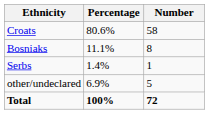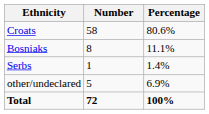 <table class="wikitable">
 <tr>
 <th width="100px">Ethnicity</th>
+<th width="80px">Number</th>
 <th width="80px">Percentage</th>
-<th width="80px">Number</th>
 </tr>
 <tr>
 <td><a href='#'>Croats</a></td>
+<td>58</td>
 <td>80.6%</td>
-<td>58</td>
 </tr>
 <tr>
 <td><a href='#'>Bosniaks</a></td>
+<td>8</td>
 <td>11.1%</td>
-<td>8</td>
 </tr>
 <tr>
 <td><a href='#'>Serbs</a></td>
+<td>1</td>
 <td>1.4%</td>
-<td>1</td>
 </tr>
 <tr>
 <td>other/undeclared</td>
+<td>5</td>
 <td>6.9%</td>
-<td>5</td>
 </tr>
 <tr>
 <td><strong>Total</strong></td>
+<td><strong>72</strong></td>
 <td><strong>100%</strong></td>
-<td><strong>72</strong></td>
 </tr>
 </table>
